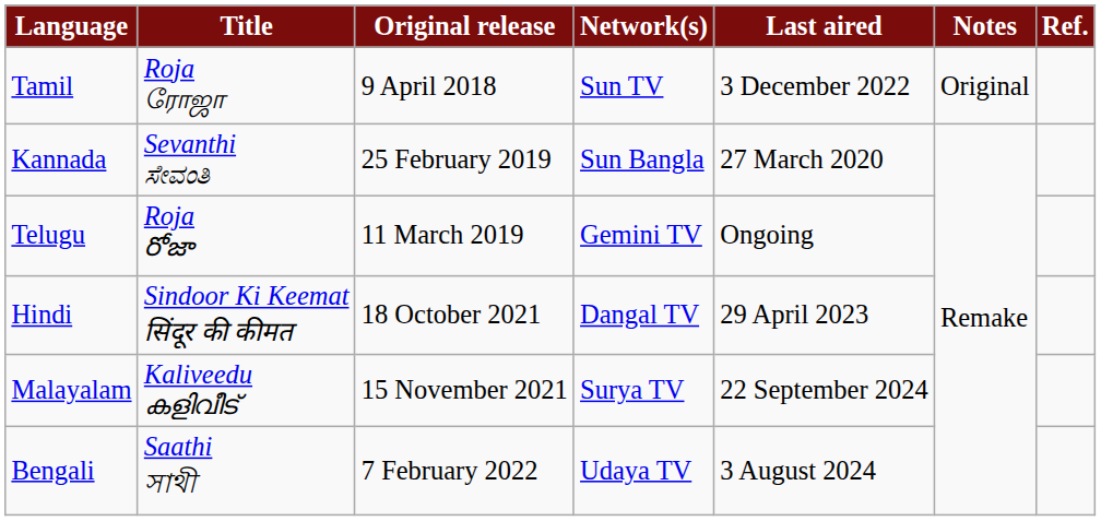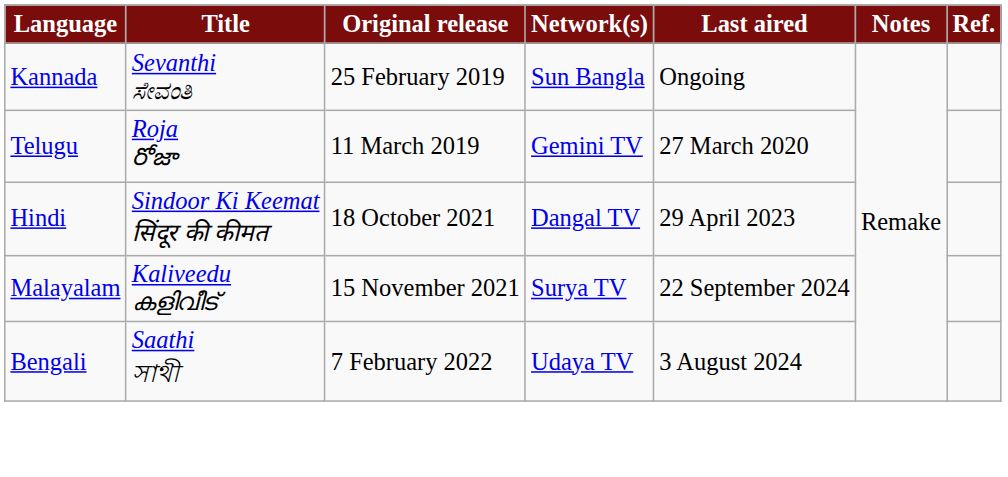 <table class="wikitable" style="margin-right:0;">
 <tr style="color:white">
 <th style="background:#7b0c0c; ">Language</th>
 <th style="background:#7b0c0c; ">Title</th>
 <th style="background:#7b0c0c; ">Original release</th>
 <th style="background:#7b0c0c; ">Network(s)</th>
 <th style="background:#7b0c0c; ">Last aired</th>
 <th style="background:#7b0c0c; ">Notes</th>
 <th style="background:#7b0c0c; ">Ref.</th>
 </tr>
 <tr>
-<td><a href='#'>Tamil</a></td>
-<td><em><a href='#'>Roja</a></em> <br> <em>ரோஜா</em></td>
-<td>9 April 2018</td>
-<td><a href='#'>Sun TV</a></td>
-<td>3 December 2022</td>
-<td>Original</td>
-<td></td>
-</tr>
-<tr>
 <td><a href='#'>Kannada</a></td>
 <td><em><a href='#'>Sevanthi</a></em> <br> <em>ಸೇವಂತಿ</em></td>
 <td>25 February 2019</td>
 <td><a href='#'>Sun Bangla</a></td>
-<td>27 March 2020</td>
+<td>Ongoing</td>
 <td rowspan="6">Remake</td>
 <td></td>
 </tr>
 <tr>
 <td><a href='#'>Telugu</a></td>
 <td><em><a href='#'>Roja</a></em> <br> <em>రోజా</em></td>
 <td>11 March 2019</td>
 <td><a href='#'>Gemini TV</a></td>
-<td>Ongoing</td>
+<td>27 March 2020</td>
 <td></td>
 </tr>
 <tr>
 <td><a href='#'>Hindi</a></td>
 <td><em><a href='#'>Sindoor Ki Keemat</a></em> <br> <em>सिंदूर की कीमत</em></td>
 <td>18 October 2021</td>
 <td><a href='#'>Dangal TV</a></td>
 <td>29 April 2023</td>
 <td></td>
 </tr>
 <tr>
 <td><a href='#'>Malayalam</a></td>
 <td><em><a href='#'>Kaliveedu</a></em> <br> <em>കളിവീട്</em></td>
 <td>15 November 2021</td>
 <td><a href='#'>Surya TV</a></td>
 <td>22 September 2024</td>
 <td></td>
 </tr>
 <tr>
 <td><a href='#'>Bengali</a></td>
 <td><em><a href='#'>Saathi</a></em> <br> <em>সাথী</em></td>
 <td>7 February 2022</td>
 <td><a href='#'>Udaya TV</a></td>
 <td>3 August 2024</td>
 <td></td>
 </tr>
 </table>
